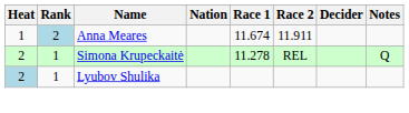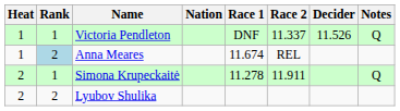 <table class="wikitable sortable" style="text-align:center">
 <tr>
 <th>Heat</th>
 <th>Rank</th>
 <th>Name</th>
 <th>Nation</th>
 <th>Race 1</th>
 <th>Race 2</th>
 <th>Decider</th>
 <th>Notes</th>
 </tr>
+<tr bgcolor=ccffcc>
+<td>1</td>
+<td>1</td>
+<td align=left><a href='#'>Victoria Pendleton</a></td>
+<td align=left></td>
+<td>DNF</td>
+<td>11.337</td>
+<td>11.526</td>
+<td>Q</td>
+</tr>
 <tr>
 <td>1</td>
 <td style="background: lightblue;">2</td>
 <td align=left><a href='#'>Anna Meares</a></td>
 <td align=left></td>
 <td>11.674</td>
-<td>11.911</td>
+<td>REL</td>
 <td></td>
 <td></td>
 </tr>
 <tr bgcolor=ccffcc>
 <td>2</td>
 <td>1</td>
 <td align=left><a href='#'>Simona Krupeckaitė</a></td>
 <td align=left></td>
 <td>11.278</td>
-<td>REL</td>
+<td>11.911</td>
 <td></td>
 <td>Q</td>
 </tr>
 <tr>
-<td style="background: lightblue;">2</td>
-<td>1</td>
+<td>2</td>
+<td>2</td>
 <td align=left><a href='#'>Lyubov Shulika</a></td>
 <td align=left></td>
 <td></td>
 <td></td>
 <td></td>
 <td></td>
 </tr>
 </table>
